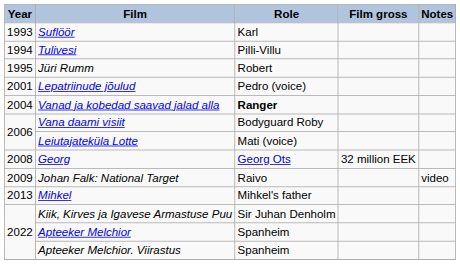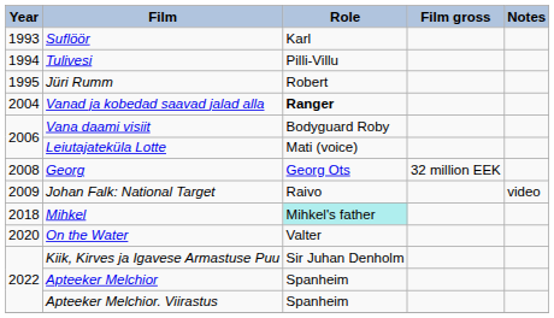 <table class="wikitable" style="font-size:90%;">
 <tr>
 <th style="background:#B0C4DE;">Year</th>
 <th style="background:#B0C4DE;">Film</th>
 <th style="background:#B0C4DE;">Role</th>
 <th style="background:#B0C4DE;">Film gross</th>
 <th style="background:#B0C4DE;">Notes</th>
 </tr>
 <tr>
 <td>1993</td>
 <td><em><a href='#'>Suflöör</a></em></td>
 <td>Karl</td>
 <td></td>
 <td></td>
 </tr>
 <tr>
 <td>1994</td>
 <td><em><a href='#'>Tulivesi</a></em></td>
 <td>Pilli-Villu</td>
 <td></td>
 <td></td>
 </tr>
 <tr>
 <td>1995</td>
 <td><em>Jüri Rumm</em></td>
 <td>Robert</td>
-<td></td>
-<td></td>
-</tr>
-<tr>
-<td>2001</td>
-<td><em><a href='#'>Lepatriinude jõulud</a></em></td>
-<td>Pedro (voice)</td>
 <td></td>
 <td></td>
 </tr>
 <tr>
 <td>2004</td>
 <td><em><a href='#'>Vanad ja kobedad saavad jalad alla</a></em></td>
 <td><strong>Ranger</strong></td>
 <td></td>
 <td></td>
 </tr>
 <tr>
 <td rowspan="2">2006</td>
 <td><em><a href='#'>Vana daami visiit</a></em></td>
 <td>Bodyguard Roby</td>
 <td></td>
 <td></td>
 </tr>
 <tr>
 <td><em><a href='#'>Leiutajateküla Lotte</a></em></td>
 <td>Mati (voice)</td>
 <td></td>
 <td></td>
 </tr>
 <tr>
 <td>2008</td>
 <td><em><a href='#'>Georg</a></em></td>
 <td><a href='#'>Georg Ots</a></td>
 <td>32 million EEK</td>
 <td></td>
 </tr>
 <tr>
 <td>2009</td>
 <td><em>Johan Falk: National Target </em></td>
 <td>Raivo</td>
 <td></td>
 <td>video</td>
 </tr>
 <tr>
-<td>2013</td>
+<td>2018</td>
 <td><em><a href='#'>Mihkel</a></em></td>
-<td>Mihkel's father</td>
+<td style="background: paleturquoise;">Mihkel's father</td>
+<td></td>
+<td></td>
+</tr>
+<tr>
+<td>2020</td>
+<td><em><a href='#'>On the Water</a></em></td>
+<td>Valter</td>
 <td></td>
 <td></td>
 </tr>
 <tr>
 <td rowspan="3">2022</td>
 <td><em> Kiik, Kirves ja Igavese Armastuse Puu</em></td>
 <td>Sir Juhan Denholm</td>
 <td></td>
 <td></td>
 </tr>
 <tr>
 <td><em><a href='#'>Apteeker Melchior</a></em></td>
 <td>Spanheim</td>
 <td></td>
 <td></td>
 </tr>
 <tr>
 <td><em>Apteeker Melchior. Viirastus</em></td>
 <td>Spanheim</td>
 <td></td>
 <td></td>
 </tr>
 <tr>
 </tr>
 </table>
